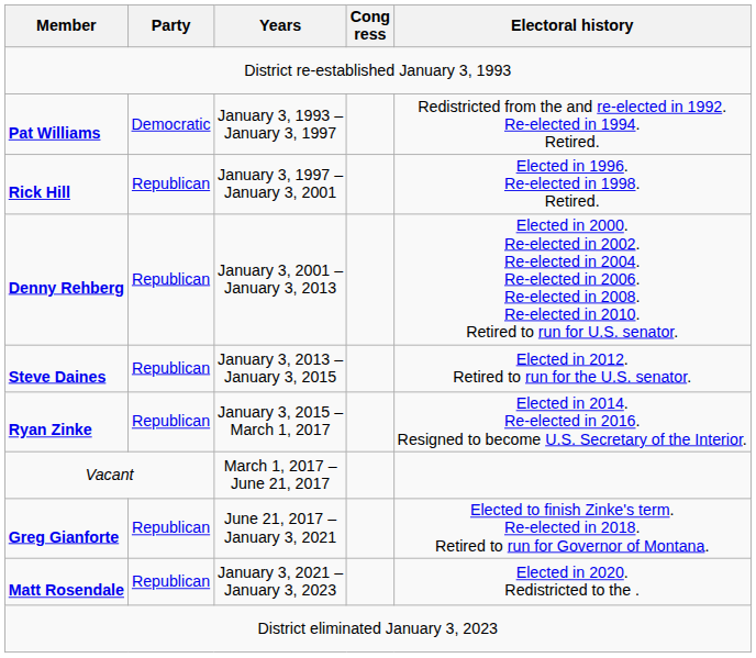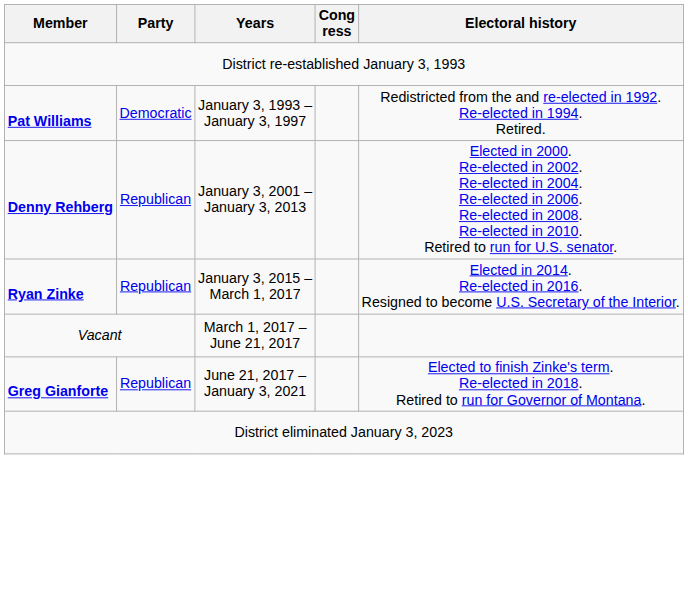 <table class=wikitable style="text-align:center">
 <tr>
 <th>Member</th>
 <th>Party</th>
 <th>Years</th>
 <th>Cong<br>ress</th>
 <th>Electoral history</th>
 </tr>
 <tr style="height:3em">
 <td colspan=5>District re-established January 3, 1993</td>
 </tr>
 <tr style="height:3em">
 <td align=left><br><strong><a href='#'>Pat Williams</a></strong><br></td>
 <td><a href='#'>Democratic</a></td>
 <td nowrap>January 3, 1993 –<br>January 3, 1997</td>
 <td><br></td>
 <td>Redistricted from the  and <a href='#'>re-elected in 1992</a>.<br><a href='#'>Re-elected in 1994</a>.<br>Retired.</td>
 </tr>
 <tr style="height:3em">
-<td align=left><br><strong><a href='#'>Rick Hill</a></strong><br></td>
-<td><a href='#'>Republican</a></td>
-<td nowrap>January 3, 1997 –<br>January 3, 2001</td>
-<td></td>
-<td><a href='#'>Elected in 1996</a>.<br><a href='#'>Re-elected in 1998</a>.<br>Retired.</td>
-</tr>
-<tr style="height:3em">
 <td align=left><br><strong><a href='#'>Denny Rehberg</a></strong><br></td>
 <td><a href='#'>Republican</a></td>
 <td nowrap>January 3, 2001 –<br>January 3, 2013</td>
 <td><br></td>
 <td><a href='#'>Elected in 2000</a>.<br><a href='#'>Re-elected in 2002</a>.<br><a href='#'>Re-elected in 2004</a>.<br><a href='#'>Re-elected in 2006</a>.<br><a href='#'>Re-elected in 2008</a>.<br><a href='#'>Re-elected in 2010</a>.<br>Retired to <a href='#'>run for U.S. senator</a>.</td>
-</tr>
-<tr style="height:3em">
-<td align=left><br><strong><a href='#'>Steve Daines</a></strong><br></td>
-<td><a href='#'>Republican</a></td>
-<td nowrap>January 3, 2013 –<br>January 3, 2015</td>
-<td></td>
-<td><a href='#'>Elected in 2012</a>.<br>Retired to <a href='#'>run for the U.S. senator</a>.</td>
 </tr>
 <tr style="height:3em">
 <td align=left><br><strong><a href='#'>Ryan Zinke</a></strong><br></td>
 <td><a href='#'>Republican</a></td>
 <td nowrap>January 3, 2015 –<br>March 1, 2017</td>
 <td></td>
 <td><a href='#'>Elected in 2014</a>.<br><a href='#'>Re-elected in 2016</a>.<br>Resigned to become <a href='#'>U.S. Secretary of the Interior</a>.</td>
 </tr>
 <tr style="height:3em">
 <td align=center nowrap colspan=2><em>Vacant</em></td>
 <td nowrap>March 1, 2017 –<br>June 21, 2017</td>
 <td></td>
 <td></td>
 </tr>
 <tr style="height:3em">
 <td align=left><br><strong><a href='#'>Greg Gianforte</a></strong><br></td>
 <td><a href='#'>Republican</a></td>
 <td nowrap>June 21, 2017 –<br>January 3, 2021</td>
 <td></td>
 <td><a href='#'>Elected to finish Zinke's term</a>.<br><a href='#'>Re-elected in 2018</a>.<br>Retired to <a href='#'>run for Governor of Montana</a>.</td>
 </tr>
 <tr style="height:3em">
-<td align=left><br><strong><a href='#'>Matt Rosendale</a></strong><br></td>
-<td><a href='#'>Republican</a></td>
-<td nowrap>January 3, 2021 –<br>January 3, 2023</td>
-<td></td>
-<td><a href='#'>Elected in 2020</a>.<br>Redistricted to the .</td>
-</tr>
-<tr style="height:3em">
 <td colspan=5>District eliminated January 3, 2023</td>
 </tr>
 </table>
